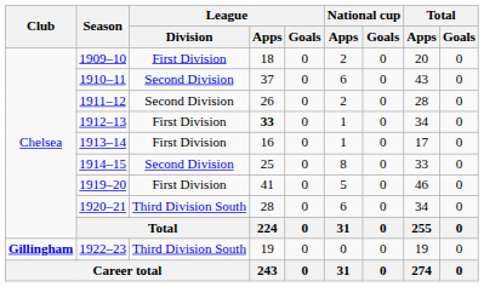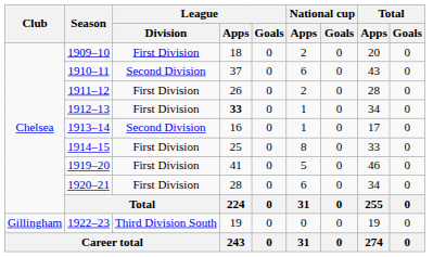 <table class="wikitable" style="text-align:center">
 <tr>
 <th rowspan="2">Club</th>
 <th rowspan="2">Season</th>
 <th colspan="3">League</th>
 <th colspan="2">National cup</th>
 <th colspan="2">Total</th>
 </tr>
 <tr>
 <th>Division</th>
 <th>Apps</th>
 <th>Goals</th>
 <th>Apps</th>
 <th>Goals</th>
 <th>Apps</th>
 <th>Goals</th>
 </tr>
 <tr>
 <td rowspan="9"><a href='#'>Chelsea</a></td>
 <td><a href='#'>1909–10</a></td>
 <td><a href='#'>First Division</a></td>
 <td>18</td>
 <td>0</td>
 <td>2</td>
 <td>0</td>
 <td>20</td>
 <td>0</td>
 </tr>
 <tr>
 <td><a href='#'>1910–11</a></td>
 <td><a href='#'>Second Division</a></td>
 <td>37</td>
 <td>0</td>
 <td>6</td>
 <td>0</td>
 <td>43</td>
 <td>0</td>
 </tr>
 <tr>
 <td><a href='#'>1911–12</a></td>
-<td>Second Division</td>
+<td>First Division</td>
 <td>26</td>
 <td>0</td>
 <td>2</td>
 <td>0</td>
 <td>28</td>
 <td>0</td>
 </tr>
 <tr>
 <td><a href='#'>1912–13</a></td>
 <td>First Division</td>
 <td><strong>33</strong></td>
 <td>0</td>
 <td>1</td>
 <td>0</td>
 <td>34</td>
 <td>0</td>
 </tr>
 <tr>
 <td><a href='#'>1913–14</a></td>
-<td>First Division</td>
+<td><a href='#'>Second Division</a></td>
 <td>16</td>
 <td>0</td>
 <td>1</td>
 <td>0</td>
 <td>17</td>
 <td>0</td>
 </tr>
 <tr>
 <td><a href='#'>1914–15</a></td>
-<td><a href='#'>Second Division</a></td>
+<td>First Division</td>
 <td>25</td>
 <td>0</td>
 <td>8</td>
 <td>0</td>
 <td>33</td>
 <td>0</td>
 </tr>
 <tr>
 <td><a href='#'>1919–20</a></td>
 <td>First Division</td>
 <td>41</td>
 <td>0</td>
 <td>5</td>
 <td>0</td>
 <td>46</td>
 <td>0</td>
 </tr>
 <tr>
 <td><a href='#'>1920–21</a></td>
-<td><a href='#'>Third Division South</a></td>
+<td>First Division</td>
 <td>28</td>
 <td>0</td>
 <td>6</td>
 <td>0</td>
 <td>34</td>
 <td>0</td>
 </tr>
 <tr>
 <th colspan="2">Total</th>
 <th>224</th>
 <th>0</th>
 <th>31</th>
 <th>0</th>
 <th>255</th>
 <th>0</th>
 </tr>
 <tr>
-<td><strong><a href='#'>Gillingham</a></strong></td>
+<td><a href='#'>Gillingham</a></td>
 <td><a href='#'>1922–23</a></td>
 <td><a href='#'>Third Division South</a></td>
 <td>19</td>
 <td>0</td>
 <td>0</td>
 <td>0</td>
 <td>19</td>
 <td>0</td>
 </tr>
 <tr>
 <th colspan="3">Career total</th>
 <th>243</th>
 <th>0</th>
 <th>31</th>
 <th>0</th>
 <th>274</th>
 <th>0</th>
 </tr>
 </table>
